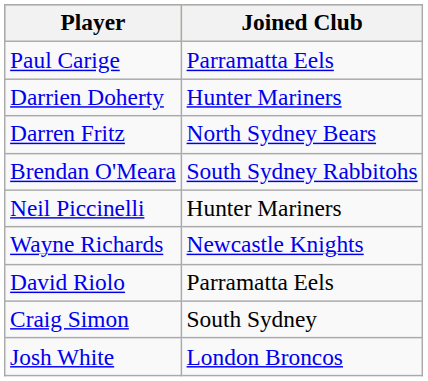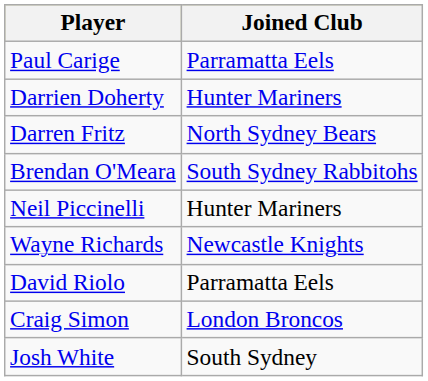 <table class="wikitable">
 <tr style="background:#bdb76b;">
 <th>Player</th>
 <th>Joined Club</th>
 </tr>
 <tr>
 <td><a href='#'>Paul Carige</a></td>
 <td><a href='#'>Parramatta Eels</a></td>
 </tr>
 <tr>
 <td><a href='#'>Darrien Doherty</a></td>
 <td><a href='#'>Hunter Mariners</a></td>
 </tr>
 <tr>
 <td><a href='#'>Darren Fritz</a></td>
 <td><a href='#'>North Sydney Bears</a></td>
 </tr>
 <tr>
 <td><a href='#'>Brendan O'Meara</a></td>
 <td><a href='#'>South Sydney Rabbitohs</a></td>
 </tr>
 <tr>
 <td><a href='#'>Neil Piccinelli</a></td>
 <td>Hunter Mariners</td>
 </tr>
 <tr>
 <td><a href='#'>Wayne Richards</a></td>
 <td><a href='#'>Newcastle Knights</a></td>
 </tr>
 <tr>
 <td><a href='#'>David Riolo</a></td>
 <td>Parramatta Eels</td>
 </tr>
 <tr>
 <td><a href='#'>Craig Simon</a></td>
-<td>South Sydney</td>
+<td><a href='#'>London Broncos</a></td>
 </tr>
 <tr>
 <td><a href='#'>Josh White</a></td>
-<td><a href='#'>London Broncos</a></td>
+<td>South Sydney</td>
 </tr>
 </table>
